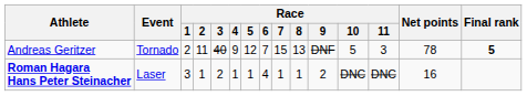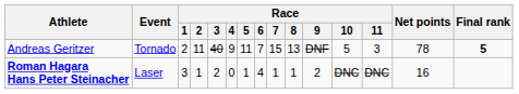 <table class="wikitable" style="font-size:90%">
 <tr>
 <th rowspan="2">Athlete</th>
 <th rowspan="2">Event</th>
 <th colspan=11>Race</th>
 <th rowspan=2>Net points</th>
 <th rowspan=2>Final rank</th>
 </tr>
 <tr style="font-size:95%">
 <th>1</th>
 <th>2</th>
 <th>3</th>
 <th>4</th>
 <th>5</th>
 <th>6</th>
 <th>7</th>
 <th>8</th>
 <th>9</th>
 <th>10</th>
 <th>11</th>
 </tr>
 <tr align=center>
 <td align=left><a href='#'>Andreas Geritzer</a></td>
 <td align=left><a href='#'>Tornado</a></td>
 <td>2</td>
 <td>11</td>
 <td><s>40</s></td>
 <td>9</td>
-<td>12</td>
+<td>11</td>
 <td>7</td>
 <td>15</td>
 <td>13</td>
 <td><s>DNF</s></td>
 <td>5</td>
 <td>3</td>
 <td>78</td>
 <td><strong>5</strong></td>
 </tr>
 <tr align=center>
 <td align=left><strong><a href='#'>Roman Hagara</a><br><a href='#'>Hans Peter Steinacher</a></strong></td>
 <td align=left><a href='#'>Laser</a></td>
 <td>3</td>
 <td>1</td>
 <td>2</td>
-<td>1</td>
+<td>0</td>
 <td>1</td>
 <td>4</td>
 <td>1</td>
 <td>1</td>
 <td>2</td>
 <td><s>DNC</s></td>
 <td><s>DNC</s></td>
 <td>16</td>
 <td></td>
 </tr>
 </table>
